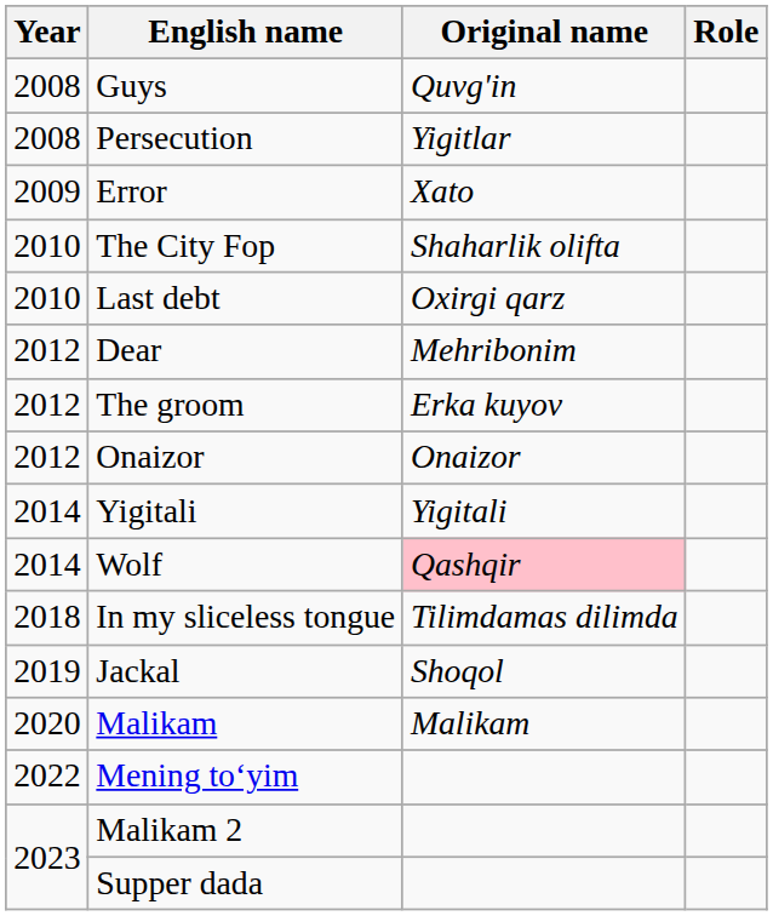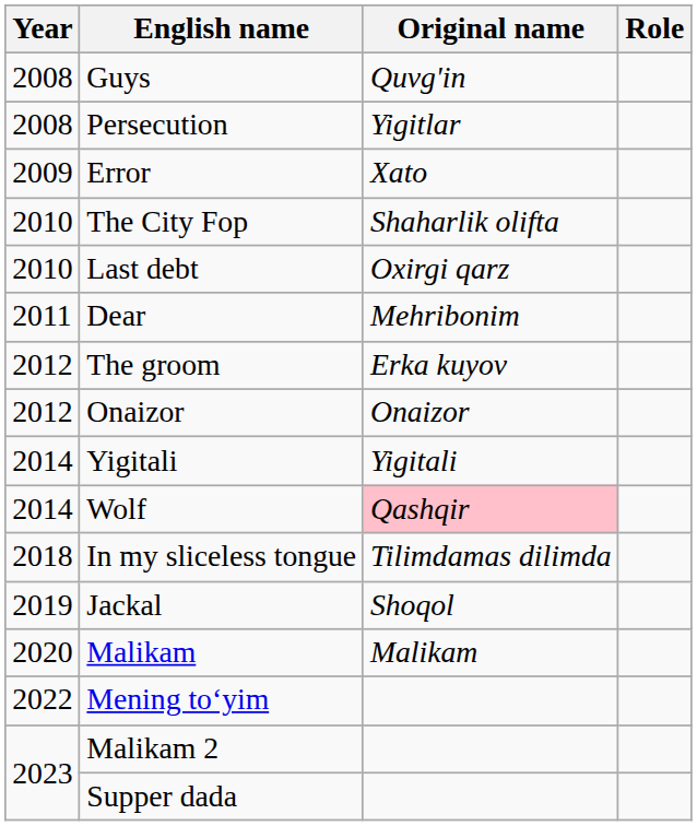 <table class="wikitable">
 <tr>
 <th>Year</th>
 <th>English name</th>
 <th>Original name</th>
 <th>Role</th>
 </tr>
 <tr>
 <td>2008</td>
 <td>Guys</td>
 <td><em>Quvg'in</em></td>
 <td></td>
 </tr>
 <tr>
 <td>2008</td>
 <td>Persecution</td>
 <td><em>Yigitlar</em></td>
 <td></td>
 </tr>
 <tr>
 <td>2009</td>
 <td>Error</td>
 <td><em>Xato</em></td>
 <td></td>
 </tr>
 <tr>
 <td>2010</td>
 <td>The City Fop</td>
 <td><em>Shaharlik olifta</em></td>
 <td></td>
 </tr>
 <tr>
 <td>2010</td>
 <td>Last debt</td>
 <td><em>Oxirgi qarz</em></td>
 <td></td>
 </tr>
 <tr>
-<td>2012</td>
+<td>2011</td>
 <td>Dear</td>
 <td><em>Mehribonim</em></td>
 <td></td>
 </tr>
 <tr>
 <td>2012</td>
 <td>The groom</td>
 <td><em>Erka kuyov</em></td>
 <td></td>
 </tr>
 <tr>
 <td>2012</td>
 <td>Onaizor</td>
 <td><em>Onaizor</em></td>
 <td></td>
 </tr>
 <tr>
 <td>2014</td>
 <td>Yigitali</td>
 <td><em>Yigitali</em></td>
 <td></td>
 </tr>
 <tr>
 <td>2014</td>
 <td>Wolf</td>
 <td style="background: pink;"><em>Qashqir</em></td>
 <td></td>
 </tr>
 <tr>
 <td>2018</td>
 <td>In my sliceless tongue</td>
 <td><em>Tilimdamas dilimda</em></td>
 <td></td>
 </tr>
 <tr>
 <td>2019</td>
 <td>Jackal</td>
 <td><em>Shoqol</em></td>
 <td></td>
 </tr>
 <tr>
 <td>2020</td>
 <td><a href='#'>Malikam</a></td>
 <td><em>Malikam</em></td>
 <td></td>
 </tr>
 <tr>
 <td>2022</td>
 <td><a href='#'>Mening toʻyim</a></td>
 <td></td>
 <td></td>
 </tr>
 <tr>
 <td rowspan="2">2023</td>
 <td>Malikam 2</td>
 <td></td>
 <td></td>
 </tr>
 <tr>
 <td>Supper dada</td>
 <td></td>
 <td></td>
 </tr>
 </table>
